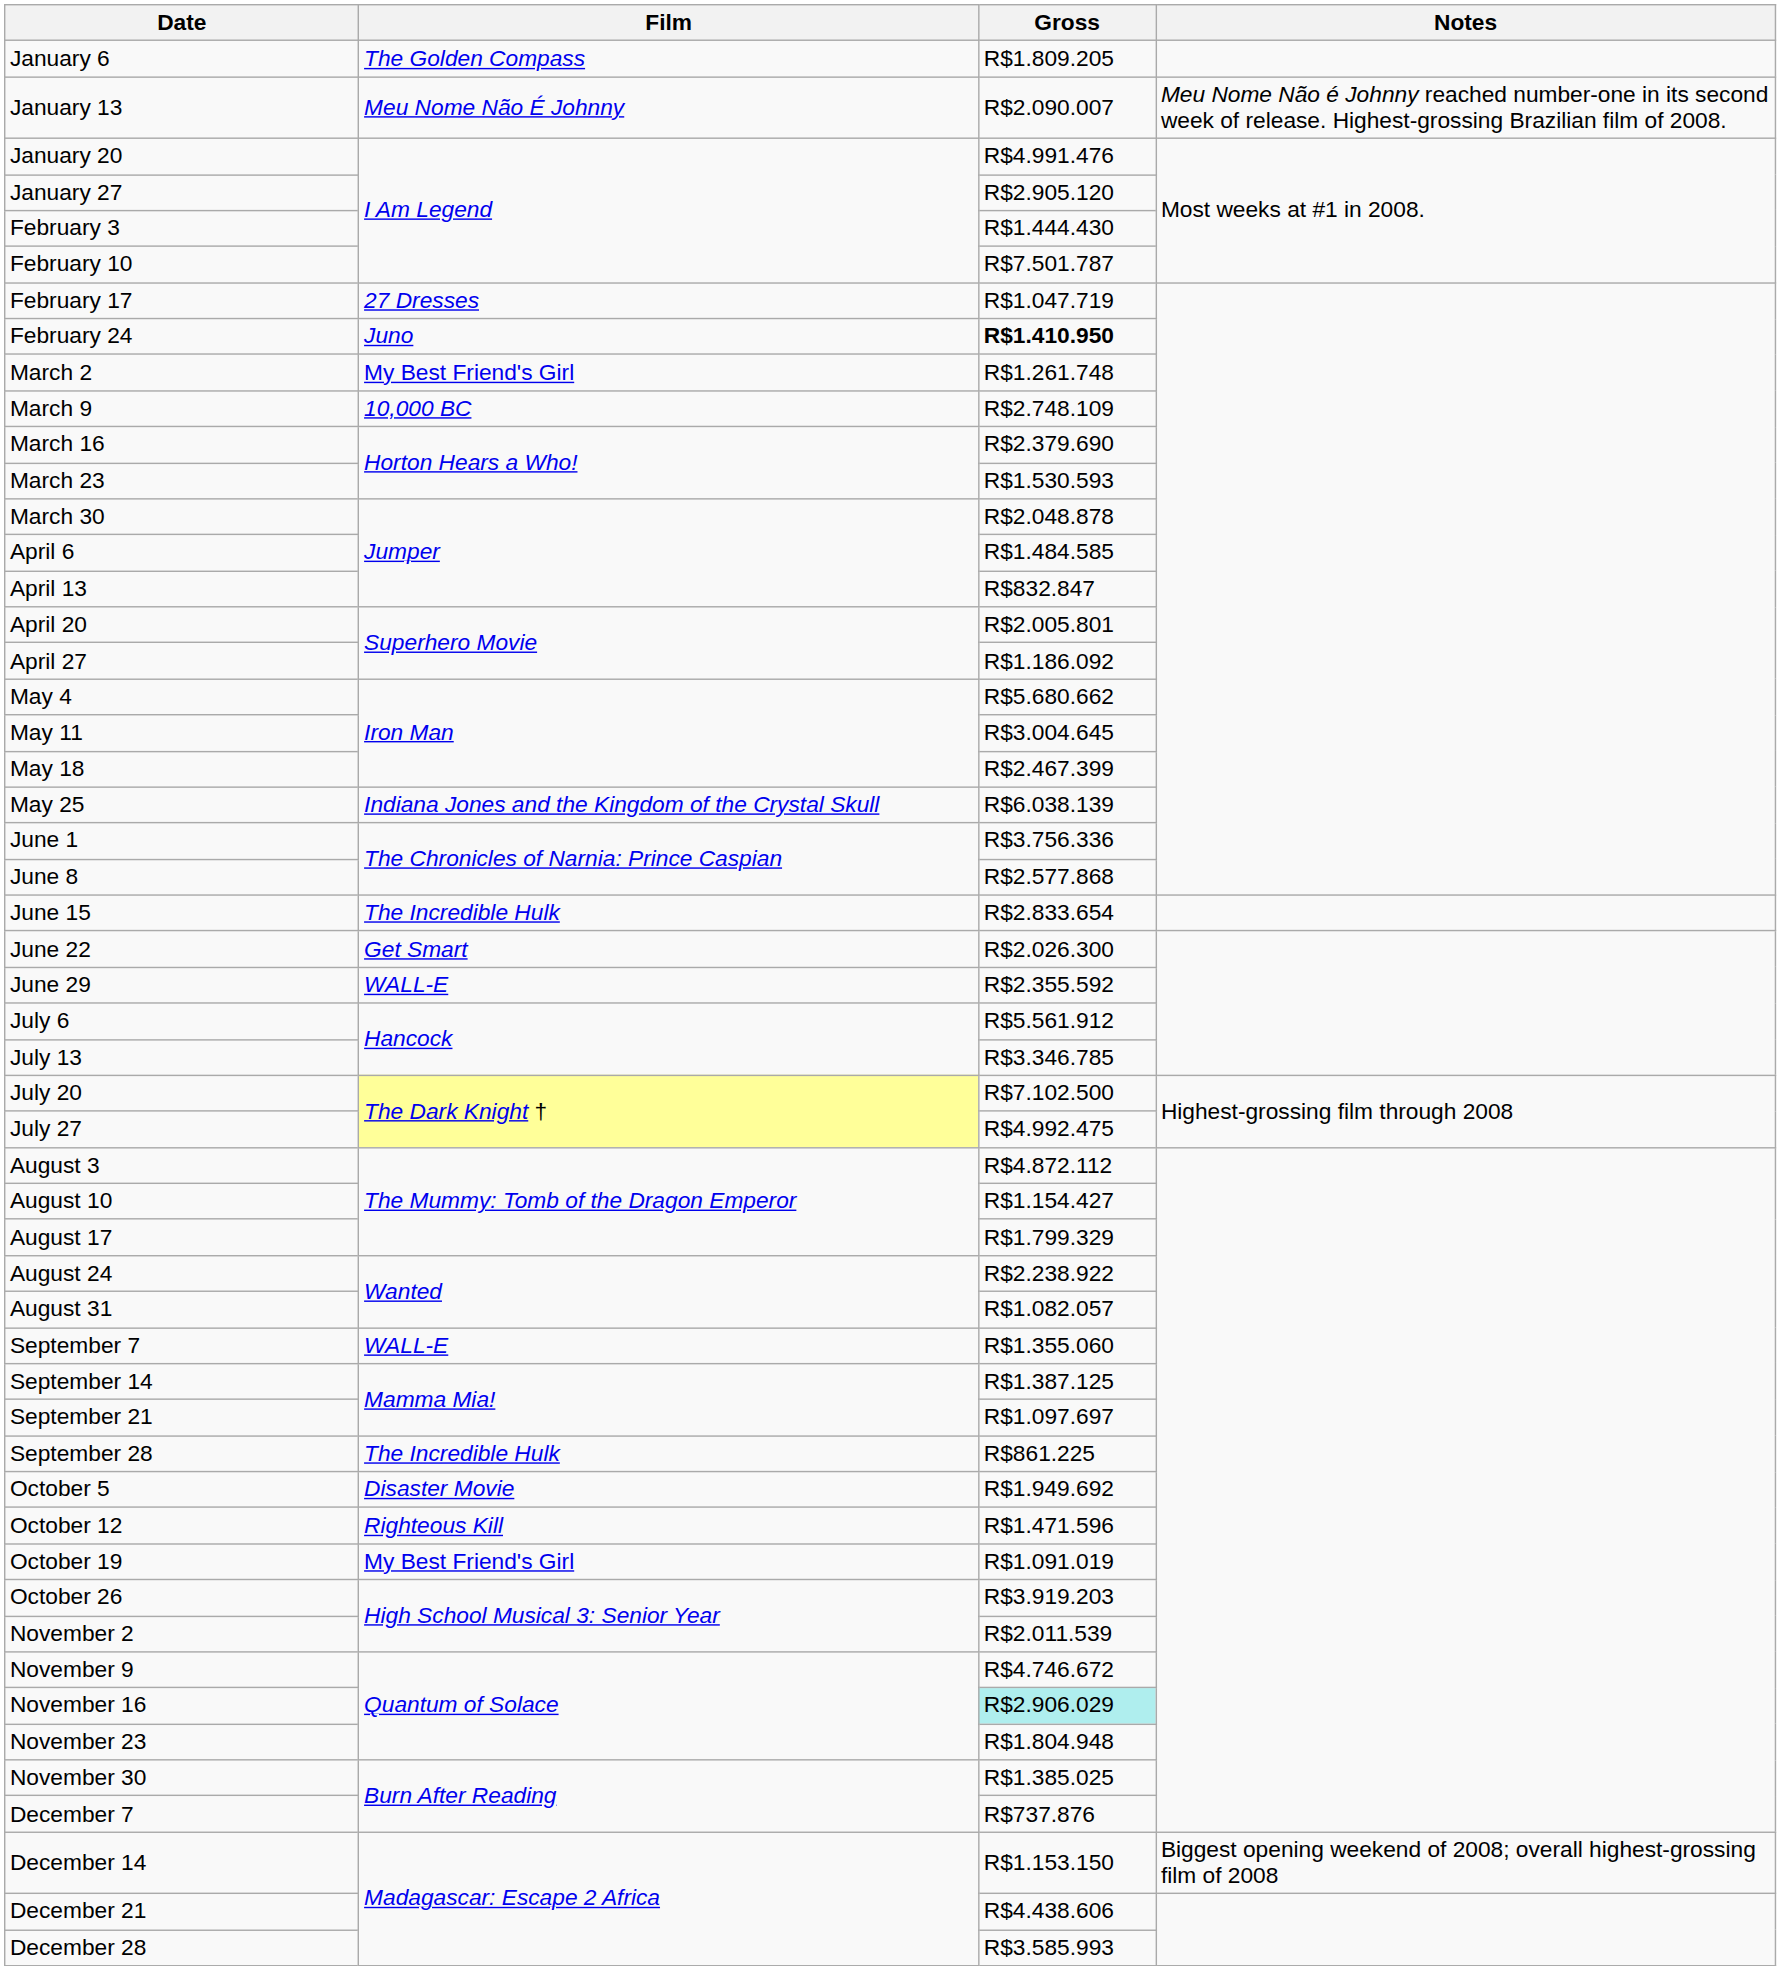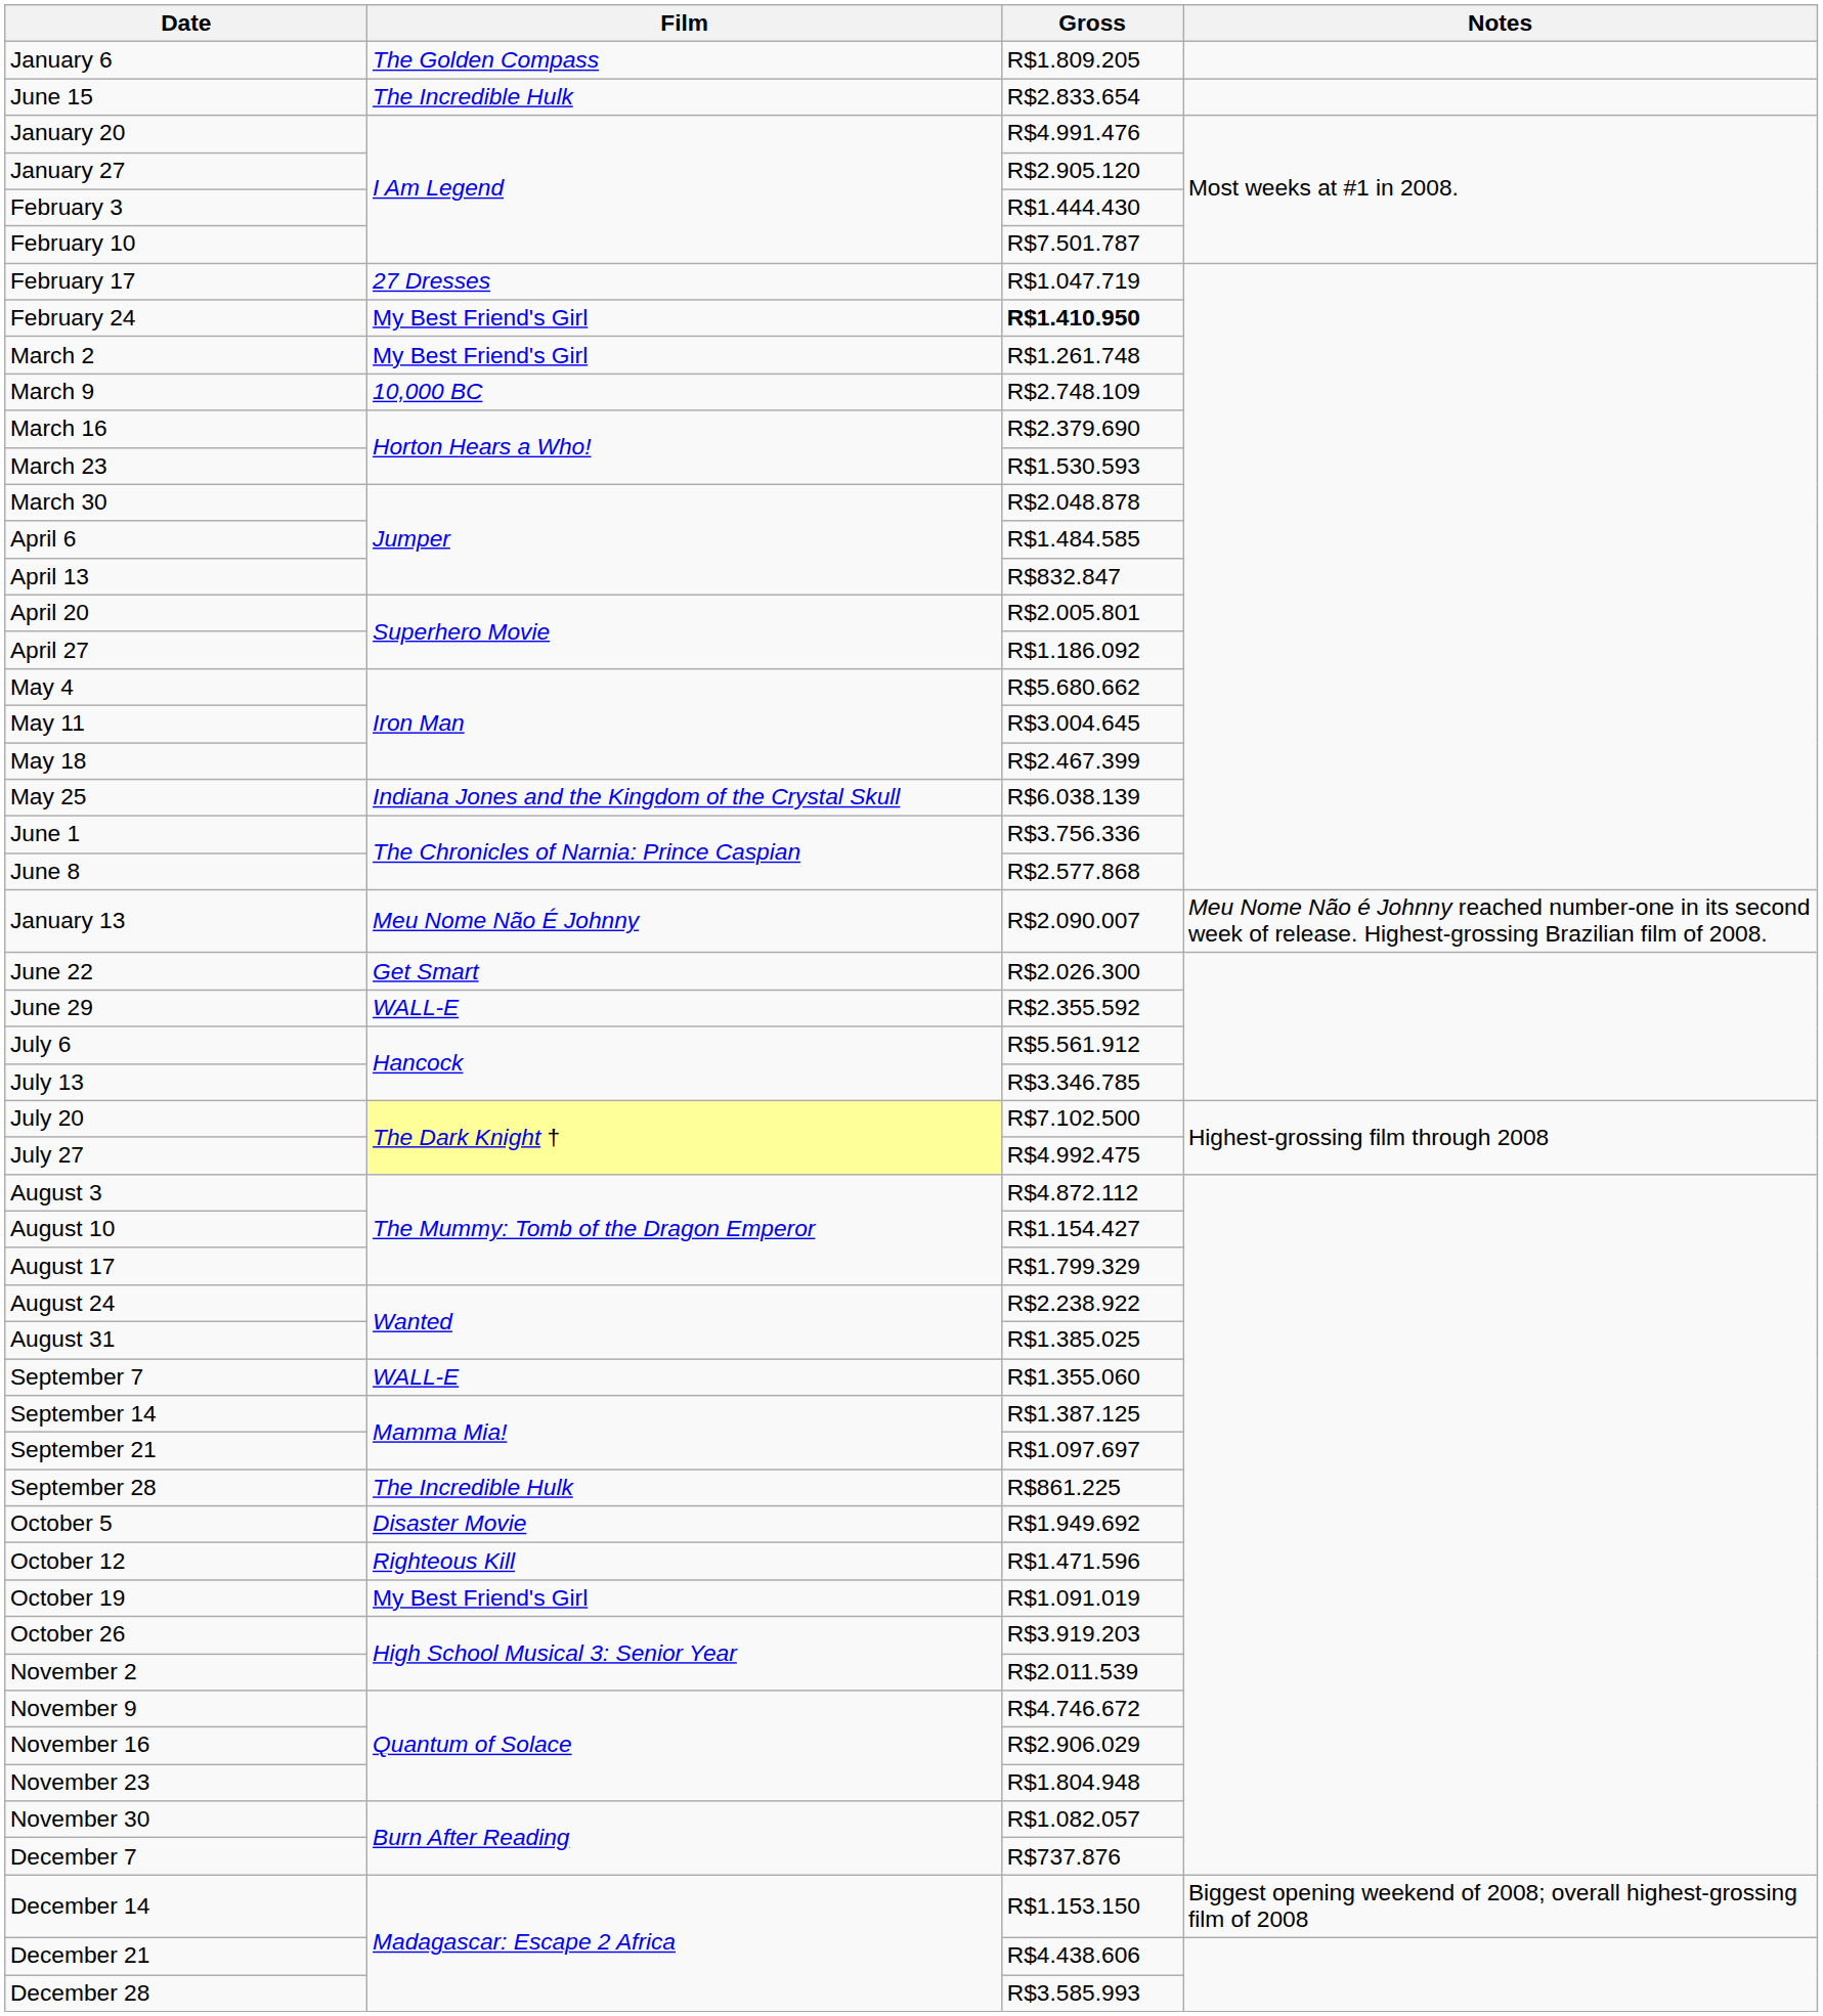 <table class="wikitable sortable">
 <tr>
 <th width="20%">Date</th>
 <th width="35%">Film</th>
 <th width="10%">Gross</th>
 <th>Notes</th>
 </tr>
 <tr>
 <td>January 6</td>
 <td><em><a href='#'>The Golden Compass</a></em></td>
 <td>R$1.809.205</td>
 </tr>
 <tr>
-<td>January 13</td>
-<td><em><a href='#'>Meu Nome Não É Johnny</a></em></td>
-<td>R$2.090.007</td>
-<td><em>Meu Nome Não é Johnny</em>  reached number-one in its second week of release. Highest-grossing Brazilian film of 2008.</td>
+<td>June 15</td>
+<td><em><a href='#'>The Incredible Hulk</a></em></td>
+<td>R$2.833.654</td>
+<td></td>
 </tr>
 <tr>
 <td>January 20</td>
 <td rowspan="4"><em><a href='#'>I Am Legend</a></em></td>
 <td>R$4.991.476</td>
 <td rowspan="4">Most weeks at #1 in 2008.</td>
 </tr>
 <tr>
 <td>January 27</td>
 <td>R$2.905.120</td>
 </tr>
 <tr>
 <td>February 3</td>
 <td>R$1.444.430</td>
 </tr>
 <tr>
 <td>February 10</td>
 <td>R$7.501.787</td>
 </tr>
 <tr>
 <td>February 17</td>
 <td><em><a href='#'>27 Dresses</a></em></td>
 <td>R$1.047.719</td>
 </tr>
 <tr>
 <td>February 24</td>
-<td><em> <a href='#'>Juno</a></em></td>
+<td><a href='#'>My Best Friend's Girl</a></td>
 <td><strong>R$1.410.950</strong></td>
 </tr>
 <tr>
 <td>March 2</td>
 <td><a href='#'>My Best Friend's Girl</a></td>
 <td>R$1.261.748</td>
 </tr>
 <tr>
 <td>March 9</td>
 <td><em><a href='#'>10,000 BC</a></em></td>
 <td>R$2.748.109</td>
 </tr>
 <tr>
 <td>March 16</td>
 <td rowspan="2"><em><a href='#'>Horton Hears a Who!</a> </em></td>
 <td>R$2.379.690</td>
 </tr>
 <tr>
 <td>March 23</td>
 <td>R$1.530.593</td>
 </tr>
 <tr>
 <td>March 30</td>
 <td rowspan="3"><em><a href='#'>Jumper</a></em></td>
 <td>R$2.048.878</td>
 </tr>
 <tr>
 <td>April 6</td>
 <td>R$1.484.585</td>
 </tr>
 <tr>
 <td>April 13</td>
 <td>R$832.847</td>
 </tr>
 <tr>
 <td>April 20</td>
 <td rowspan="2"><em><a href='#'>Superhero Movie</a></em></td>
 <td>R$2.005.801</td>
 </tr>
 <tr>
 <td>April 27</td>
 <td>R$1.186.092</td>
 </tr>
 <tr>
 <td>May 4</td>
 <td rowspan="3"><em> <a href='#'>Iron Man</a></em></td>
 <td>R$5.680.662</td>
 </tr>
 <tr>
 <td>May 11</td>
 <td>R$3.004.645</td>
 </tr>
 <tr>
 <td>May 18</td>
 <td>R$2.467.399</td>
 </tr>
 <tr>
 <td>May 25</td>
 <td><em><a href='#'>Indiana Jones and the Kingdom of the Crystal Skull</a></em></td>
 <td>R$6.038.139</td>
 </tr>
 <tr>
 <td>June 1</td>
 <td rowspan="2"><em><a href='#'>The Chronicles of Narnia: Prince Caspian</a> </em></td>
 <td>R$3.756.336</td>
 </tr>
 <tr>
 <td>June 8</td>
 <td>R$2.577.868</td>
 </tr>
 <tr>
-<td>June 15</td>
-<td><em><a href='#'>The Incredible Hulk</a></em></td>
-<td>R$2.833.654</td>
-<td></td>
+<td>January 13</td>
+<td><em><a href='#'>Meu Nome Não É Johnny</a></em></td>
+<td>R$2.090.007</td>
+<td><em>Meu Nome Não é Johnny</em>  reached number-one in its second week of release. Highest-grossing Brazilian film of 2008.</td>
 </tr>
 <tr>
 <td>June 22</td>
 <td><em><a href='#'>Get Smart</a></em></td>
 <td>R$2.026.300</td>
 </tr>
 <tr>
 <td>June 29</td>
 <td><em><a href='#'>WALL-E</a></em></td>
 <td>R$2.355.592</td>
 </tr>
 <tr>
 <td>July 6</td>
 <td rowspan="2"><em><a href='#'>Hancock</a></em></td>
 <td>R$5.561.912</td>
 </tr>
 <tr>
 <td>July 13</td>
 <td>R$3.346.785</td>
 </tr>
 <tr>
 <td>July 20</td>
 <td rowspan="2" style="background-color:#FFFF99"><em><a href='#'>The Dark Knight</a></em> †</td>
 <td>R$7.102.500</td>
 <td rowspan="2">Highest-grossing film through 2008</td>
 </tr>
 <tr>
 <td>July 27</td>
 <td>R$4.992.475</td>
 </tr>
 <tr>
 <td>August 3</td>
 <td rowspan="3"><em><a href='#'>The Mummy: Tomb of the Dragon Emperor</a></em></td>
 <td>R$4.872.112</td>
 </tr>
 <tr>
 <td>August 10</td>
 <td>R$1.154.427</td>
 </tr>
 <tr>
 <td>August 17</td>
 <td>R$1.799.329</td>
 </tr>
 <tr>
 <td>August 24</td>
 <td rowspan="2"><em><a href='#'>Wanted</a> </em></td>
 <td>R$2.238.922</td>
 </tr>
 <tr>
 <td>August 31</td>
-<td>R$1.082.057</td>
+<td>R$1.385.025</td>
 </tr>
 <tr>
 <td>September 7</td>
 <td><em><a href='#'>WALL-E</a></em></td>
 <td>R$1.355.060</td>
 </tr>
 <tr>
 <td>September 14</td>
 <td rowspan="2"><em><a href='#'>Mamma Mia!</a> </em></td>
 <td>R$1.387.125</td>
 </tr>
 <tr>
 <td>September 21</td>
 <td>R$1.097.697</td>
 </tr>
 <tr>
 <td>September 28</td>
 <td><em><a href='#'>The Incredible Hulk</a></em></td>
 <td>R$861.225</td>
 </tr>
 <tr>
 <td>October 5</td>
 <td><em><a href='#'>Disaster Movie</a></em></td>
 <td>R$1.949.692</td>
 </tr>
 <tr>
 <td>October 12</td>
 <td><em><a href='#'>Righteous Kill</a> </em></td>
 <td>R$1.471.596</td>
 </tr>
 <tr>
 <td>October 19</td>
 <td><a href='#'>My Best Friend's Girl</a></td>
 <td>R$1.091.019</td>
 </tr>
 <tr>
 <td>October 26</td>
 <td rowspan="2"><em><a href='#'>High School Musical 3: Senior Year</a></em></td>
 <td>R$3.919.203</td>
 </tr>
 <tr>
 <td>November 2</td>
 <td>R$2.011.539</td>
 </tr>
 <tr>
 <td>November 9</td>
 <td rowspan="3"><em> <a href='#'>Quantum of Solace</a> </em></td>
 <td>R$4.746.672</td>
 </tr>
 <tr>
 <td>November 16</td>
-<td style="background: paleturquoise;">R$2.906.029</td>
+<td>R$2.906.029</td>
 </tr>
 <tr>
 <td>November 23</td>
 <td>R$1.804.948</td>
 </tr>
 <tr>
 <td>November 30</td>
 <td rowspan="2"><em> <a href='#'>Burn After Reading</a> </em></td>
-<td>R$1.385.025</td>
+<td>R$1.082.057</td>
 </tr>
 <tr>
 <td>December 7</td>
 <td>R$737.876</td>
 </tr>
 <tr>
 <td>December 14</td>
 <td rowspan="3"><em> <a href='#'>Madagascar: Escape 2 Africa</a> </em></td>
 <td>R$1.153.150</td>
 <td>Biggest opening weekend of 2008; overall highest-grossing film of 2008</td>
 </tr>
 <tr>
 <td>December 21</td>
 <td>R$4.438.606</td>
 </tr>
 <tr>
 <td>December 28</td>
 <td>R$3.585.993</td>
 </tr>
 </table>
